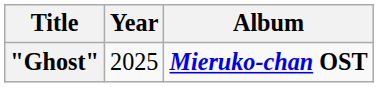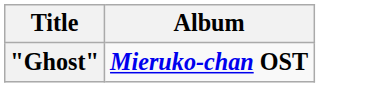 <table class="wikitable plainrowheaders" style="text-align:center;">
 <tr>
 <th scope="col">Title</th>
-<th scope="col">Year</th>
 <th scope="col">Album</th>
 </tr>
 <tr>
 <th scope="row">"Ghost"</th>
-<td>2025</td>
 <td><strong><em><a href='#'>Mieruko-chan</a></em> OST</strong></td>
 </tr>
 </table>
